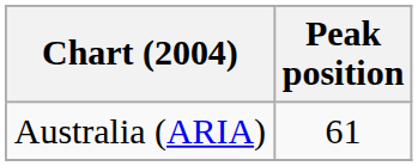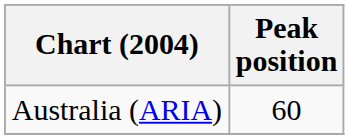 <table class="wikitable">
 <tr>
 <th align="left">Chart (2004)</th>
 <th align="left">Peak <br> position</th>
 </tr>
 <tr>
 <td align="left">Australia (<a href='#'>ARIA</a>)</td>
-<td align="center">61</td>
+<td align="center">60</td>
 </tr>
 <tr>
 </tr>
 </table>
